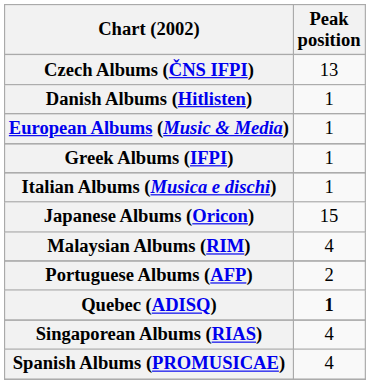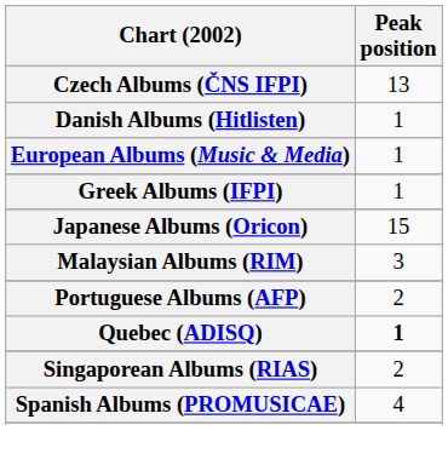 <table class="wikitable sortable plainrowheaders" style="text-align:center">
 <tr>
 <th scope="col">Chart (2002)</th>
 <th scope="col">Peak<br>position</th>
 </tr>
 <tr>
 </tr>
 <tr>
 </tr>
 <tr>
 </tr>
 <tr>
 </tr>
 <tr>
 </tr>
 <tr>
 <th scope="row">Czech Albums (<a href='#'>ČNS IFPI</a>)</th>
 <td>13</td>
 </tr>
 <tr>
 <th scope="row">Danish Albums (<a href='#'>Hitlisten</a>)</th>
 <td>1</td>
 </tr>
 <tr>
 </tr>
 <tr>
 <th scope="row"><a href='#'>European Albums</a> (<em><a href='#'>Music & Media</a></em>)</th>
 <td>1</td>
 </tr>
 <tr>
 </tr>
 <tr>
 </tr>
 <tr>
 </tr>
 <tr>
 <th scope="row">Greek Albums (<a href='#'>IFPI</a>)</th>
 <td>1</td>
 </tr>
 <tr>
 </tr>
 <tr>
 </tr>
 <tr>
 </tr>
 <tr>
-<th scope="row">Italian Albums (<em><a href='#'>Musica e dischi</a></em>)</th>
-<td>1</td>
-</tr>
-<tr>
 <th scope="row">Japanese Albums (<a href='#'>Oricon</a>)</th>
 <td>15</td>
 </tr>
 <tr>
 <th scope="row">Malaysian Albums (<a href='#'>RIM</a>)</th>
-<td>4</td>
+<td>3</td>
 </tr>
 <tr>
 </tr>
 <tr>
 </tr>
 <tr>
 </tr>
 <tr>
 <th scope="row">Portuguese Albums (<a href='#'>AFP</a>)</th>
 <td>2</td>
 </tr>
 <tr>
 <th scope="row">Quebec (<a href='#'>ADISQ</a>)</th>
 <td><strong>1</strong></td>
 </tr>
 <tr>
 </tr>
 <tr>
 <th scope="row">Singaporean Albums (<a href='#'>RIAS</a>)</th>
-<td>4</td>
+<td>2</td>
 </tr>
 <tr>
 <th scope="row">Spanish Albums (<a href='#'>PROMUSICAE</a>)</th>
 <td>4</td>
 </tr>
 <tr>
 </tr>
 <tr>
 </tr>
 <tr>
 </tr>
 <tr>
 </tr>
 </table>
